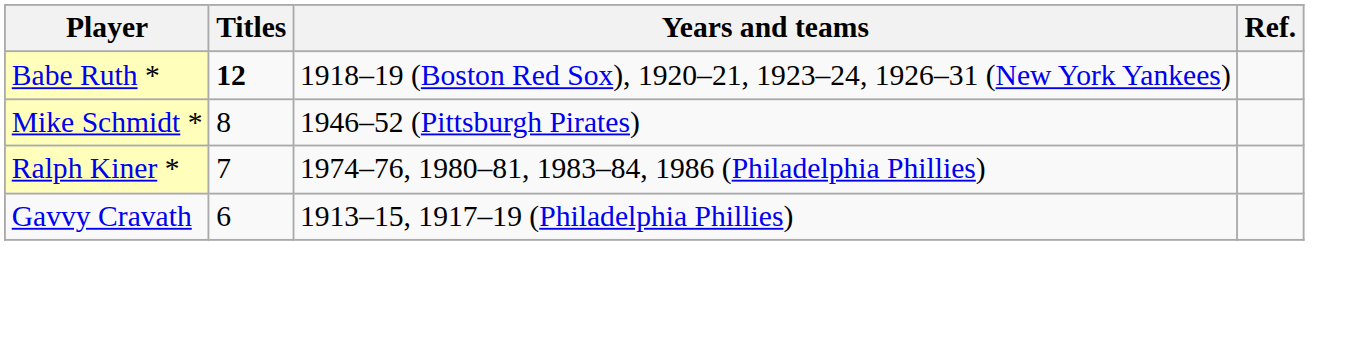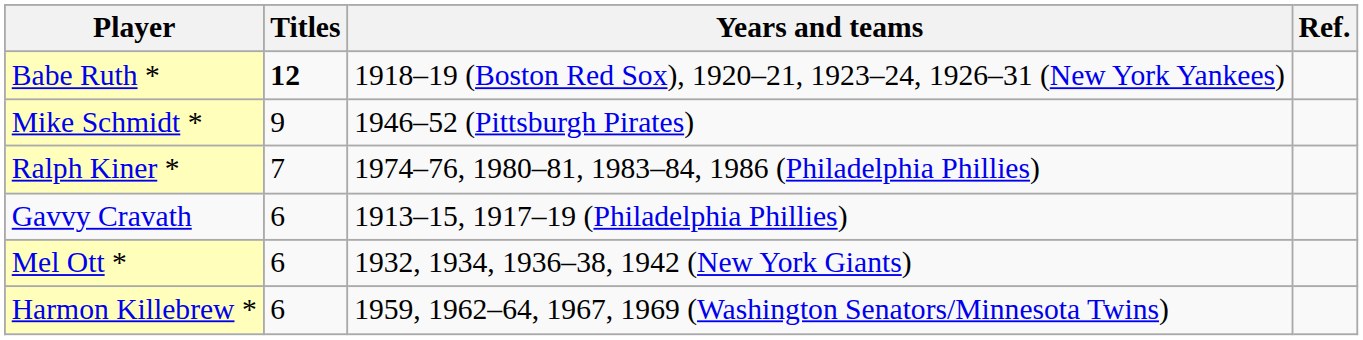 <table class="wikitable">
 <tr>
 <th>Player</th>
 <th>Titles</th>
 <th>Years and teams</th>
 <th>Ref.</th>
 </tr>
 <tr>
 <td style="background-color:#ffffbb"><a href='#'>Babe Ruth</a> *</td>
 <td><strong>12</strong></td>
 <td>1918–19 (<a href='#'>Boston Red Sox</a>), 1920–21, 1923–24, 1926–31 (<a href='#'>New York Yankees</a>)</td>
 <td></td>
 </tr>
 <tr>
 <td style="background-color:#ffffbb"><a href='#'>Mike Schmidt</a> *</td>
-<td>8</td>
+<td>9</td>
 <td>1946–52 (<a href='#'>Pittsburgh Pirates</a>)</td>
 <td></td>
 </tr>
 <tr>
 <td style="background-color:#ffffbb"><a href='#'>Ralph Kiner</a> *</td>
 <td>7</td>
 <td>1974–76, 1980–81, 1983–84, 1986 (<a href='#'>Philadelphia Phillies</a>)</td>
 <td></td>
 </tr>
 <tr>
 <td><a href='#'>Gavvy Cravath</a></td>
 <td>6</td>
 <td>1913–15, 1917–19 (<a href='#'>Philadelphia Phillies</a>)</td>
 <td></td>
 </tr>
+<tr>
+<td style="background-color:#ffffbb"><a href='#'>Mel Ott</a> *</td>
+<td>6</td>
+<td>1932, 1934, 1936–38, 1942 (<a href='#'>New York Giants</a>)</td>
+<td></td>
+</tr>
+<tr>
+<td style="background-color:#ffffbb"><a href='#'>Harmon Killebrew</a> *</td>
+<td>6</td>
+<td>1959, 1962–64, 1967, 1969 (<a href='#'>Washington Senators/Minnesota Twins</a>)</td>
+<td></td>
+</tr>
 </table>
